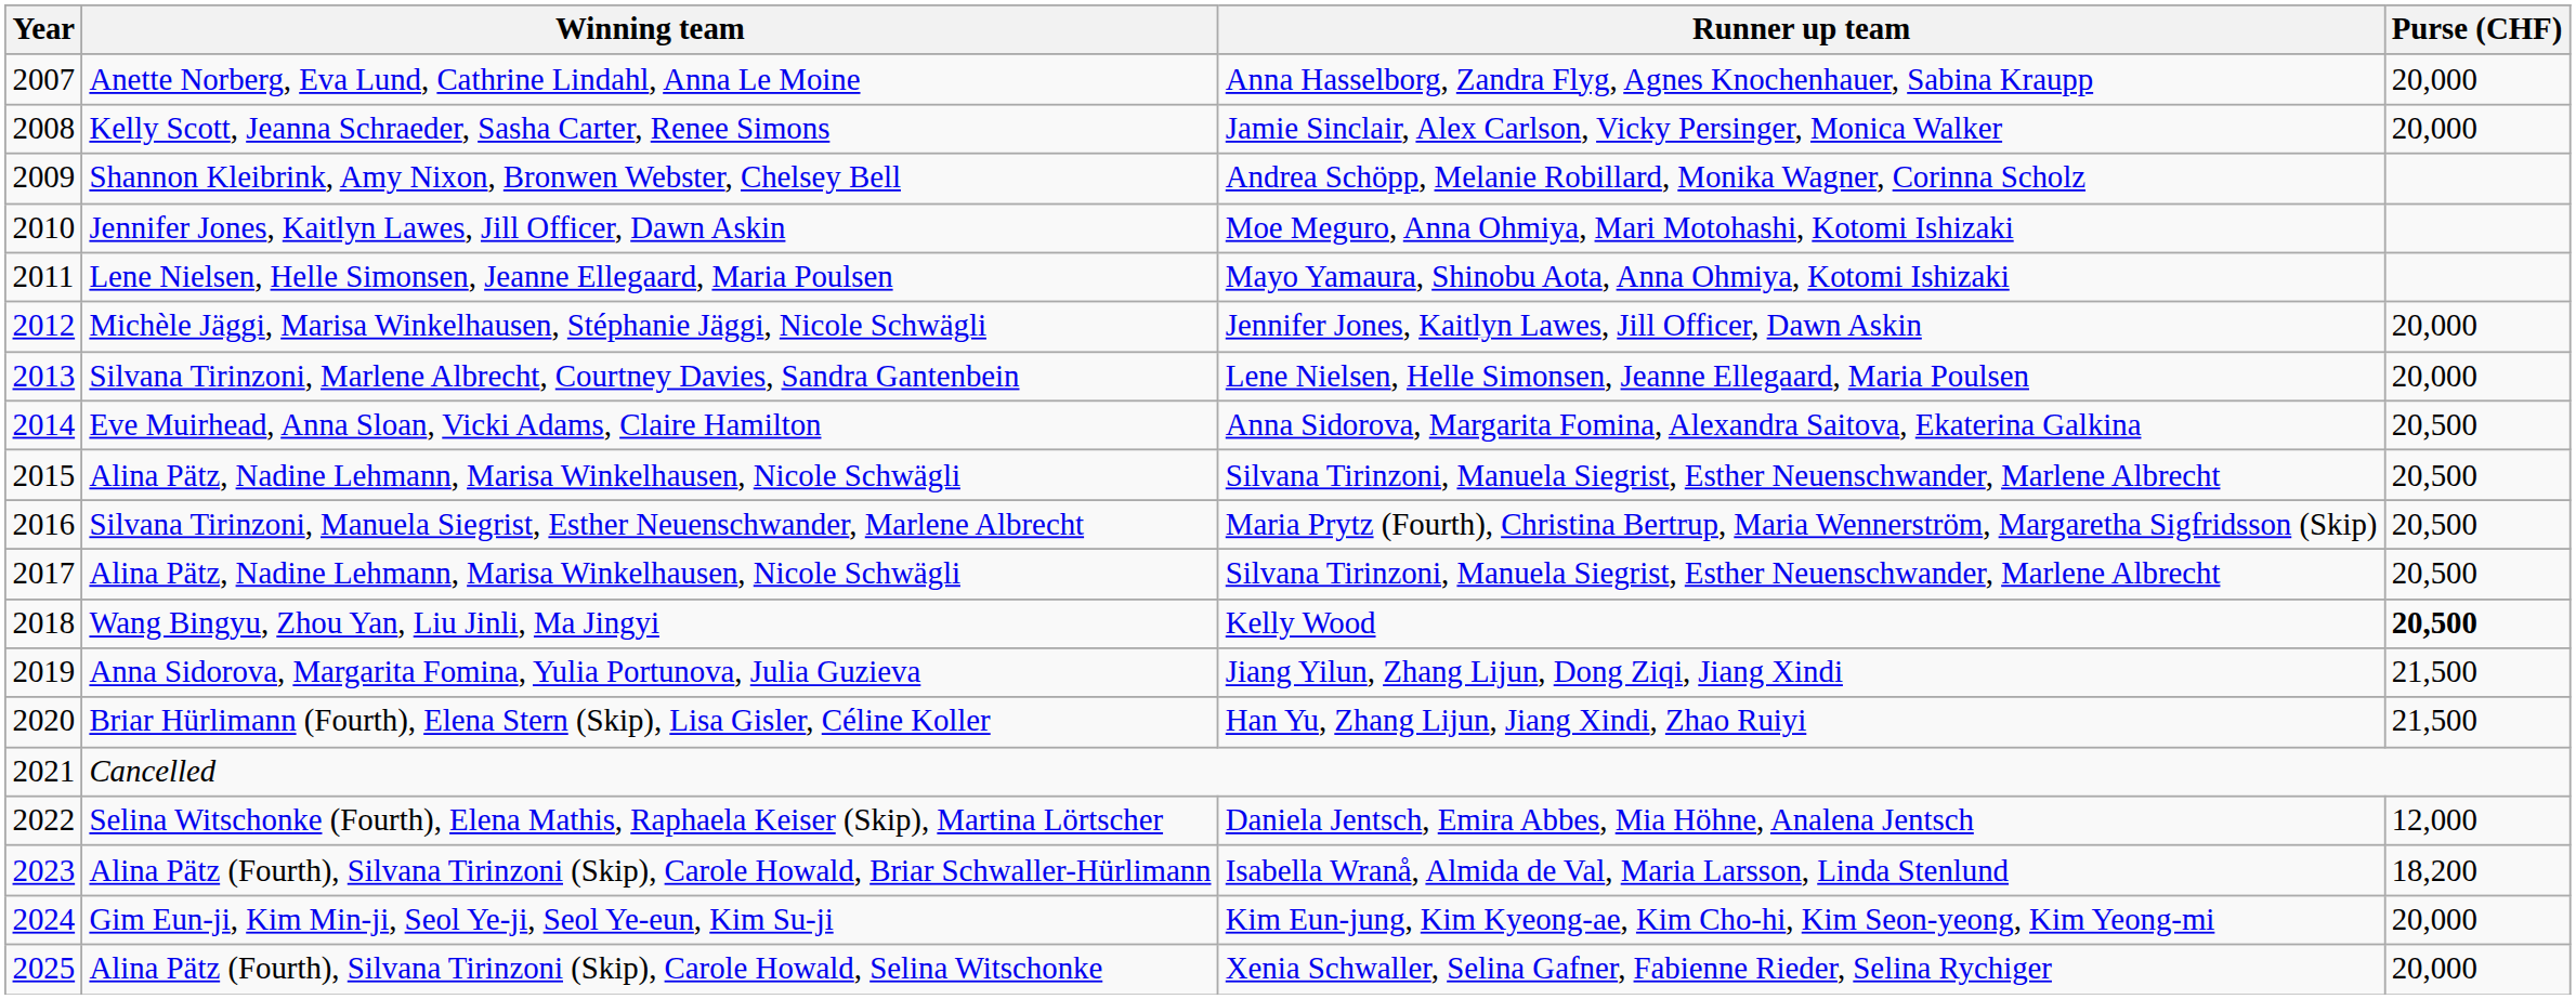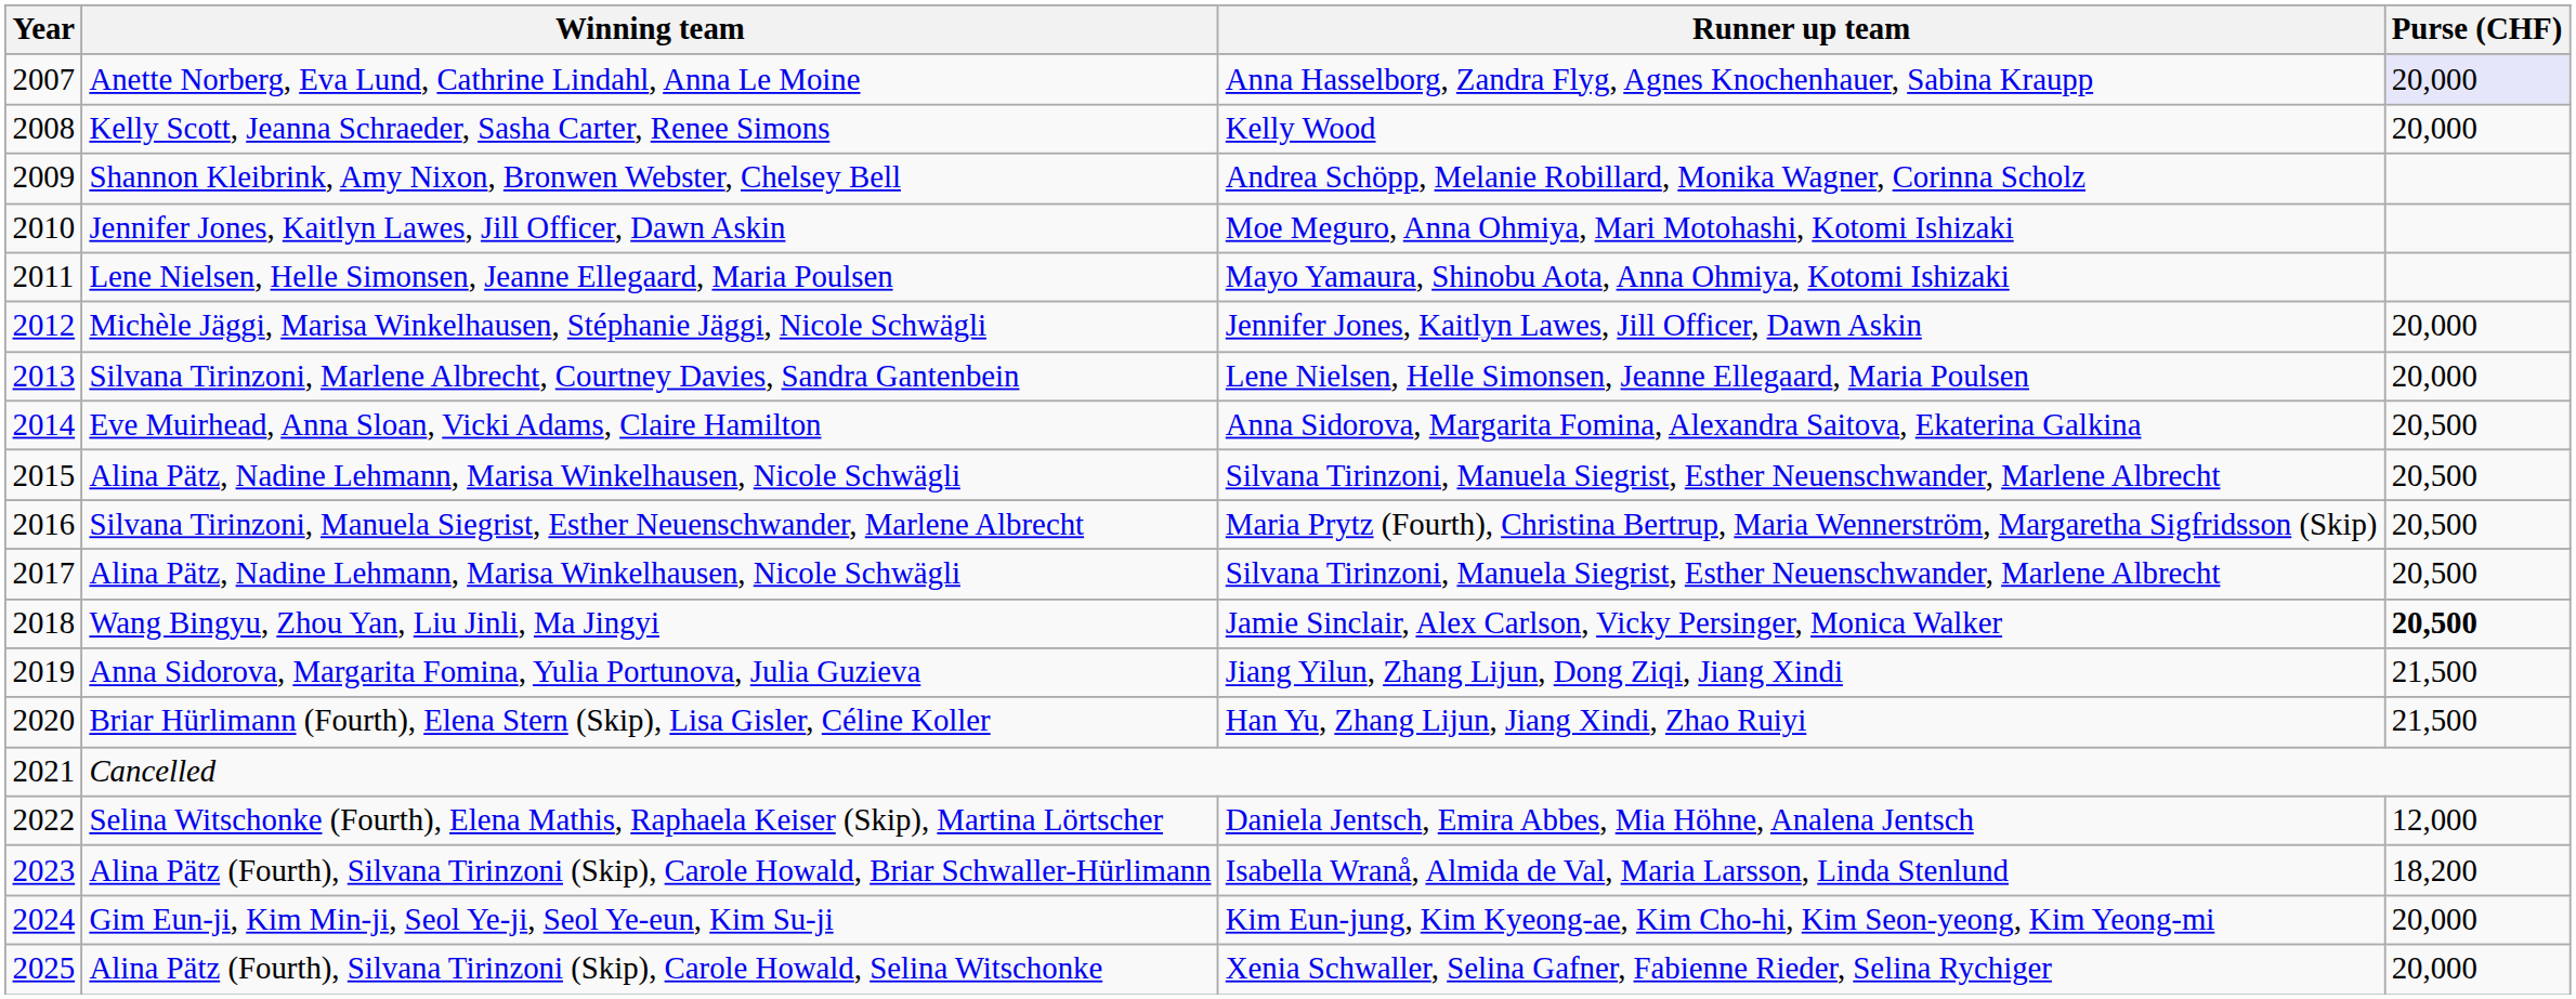 <table class="wikitable">
 <tr>
 <th scope="col">Year</th>
 <th scope="col">Winning team</th>
 <th scope="col">Runner up team</th>
 <th scope="col">Purse (CHF)</th>
 </tr>
 <tr>
 <td>2007</td>
 <td> <a href='#'>Anette Norberg</a>, <a href='#'>Eva Lund</a>, <a href='#'>Cathrine Lindahl</a>, <a href='#'>Anna Le Moine</a></td>
 <td> <a href='#'>Anna Hasselborg</a>, <a href='#'>Zandra Flyg</a>, <a href='#'>Agnes Knochenhauer</a>, <a href='#'>Sabina Kraupp</a></td>
-<td>20,000</td>
+<td style="background: lavender;">20,000</td>
 </tr>
 <tr>
 <td>2008</td>
 <td> <a href='#'>Kelly Scott</a>, <a href='#'>Jeanna Schraeder</a>, <a href='#'>Sasha Carter</a>, <a href='#'>Renee Simons</a></td>
-<td> <a href='#'>Jamie Sinclair</a>, <a href='#'>Alex Carlson</a>, <a href='#'>Vicky Persinger</a>, <a href='#'>Monica Walker</a></td>
+<td> <a href='#'>Kelly Wood</a></td>
 <td>20,000</td>
 </tr>
 <tr>
 <td>2009</td>
 <td> <a href='#'>Shannon Kleibrink</a>, <a href='#'>Amy Nixon</a>, <a href='#'>Bronwen Webster</a>, <a href='#'>Chelsey Bell</a></td>
 <td> <a href='#'>Andrea Schöpp</a>, <a href='#'>Melanie Robillard</a>, <a href='#'>Monika Wagner</a>, <a href='#'>Corinna Scholz</a></td>
 <td></td>
 </tr>
 <tr>
 <td>2010</td>
 <td> <a href='#'>Jennifer Jones</a>, <a href='#'>Kaitlyn Lawes</a>, <a href='#'>Jill Officer</a>, <a href='#'>Dawn Askin</a></td>
 <td> <a href='#'>Moe Meguro</a>, <a href='#'>Anna Ohmiya</a>, <a href='#'>Mari Motohashi</a>, <a href='#'>Kotomi Ishizaki</a></td>
 <td></td>
 </tr>
 <tr>
 <td>2011</td>
 <td> <a href='#'>Lene Nielsen</a>, <a href='#'>Helle Simonsen</a>, <a href='#'>Jeanne Ellegaard</a>, <a href='#'>Maria Poulsen</a></td>
 <td> <a href='#'>Mayo Yamaura</a>, <a href='#'>Shinobu Aota</a>, <a href='#'>Anna Ohmiya</a>, <a href='#'>Kotomi Ishizaki</a></td>
 <td></td>
 </tr>
 <tr>
 <td><a href='#'>2012</a></td>
 <td> <a href='#'>Michèle Jäggi</a>, <a href='#'>Marisa Winkelhausen</a>, <a href='#'>Stéphanie Jäggi</a>, <a href='#'>Nicole Schwägli</a></td>
 <td> <a href='#'>Jennifer Jones</a>, <a href='#'>Kaitlyn Lawes</a>, <a href='#'>Jill Officer</a>, <a href='#'>Dawn Askin</a></td>
 <td>20,000</td>
 </tr>
 <tr>
 <td><a href='#'>2013</a></td>
 <td> <a href='#'>Silvana Tirinzoni</a>, <a href='#'>Marlene Albrecht</a>, <a href='#'>Courtney Davies</a>, <a href='#'>Sandra Gantenbein</a></td>
 <td> <a href='#'>Lene Nielsen</a>, <a href='#'>Helle Simonsen</a>, <a href='#'>Jeanne Ellegaard</a>, <a href='#'>Maria Poulsen</a></td>
 <td>20,000</td>
 </tr>
 <tr>
 <td><a href='#'>2014</a></td>
 <td> <a href='#'>Eve Muirhead</a>, <a href='#'>Anna Sloan</a>, <a href='#'>Vicki Adams</a>, <a href='#'>Claire Hamilton</a></td>
 <td> <a href='#'>Anna Sidorova</a>, <a href='#'>Margarita Fomina</a>, <a href='#'>Alexandra Saitova</a>, <a href='#'>Ekaterina Galkina</a></td>
 <td>20,500</td>
 </tr>
 <tr>
 <td>2015</td>
 <td> <a href='#'>Alina Pätz</a>, <a href='#'>Nadine Lehmann</a>, <a href='#'>Marisa Winkelhausen</a>, <a href='#'>Nicole Schwägli</a></td>
 <td> <a href='#'>Silvana Tirinzoni</a>, <a href='#'>Manuela Siegrist</a>, <a href='#'>Esther Neuenschwander</a>, <a href='#'>Marlene Albrecht</a></td>
 <td>20,500</td>
 </tr>
 <tr>
 <td>2016</td>
 <td> <a href='#'>Silvana Tirinzoni</a>, <a href='#'>Manuela Siegrist</a>, <a href='#'>Esther Neuenschwander</a>, <a href='#'>Marlene Albrecht</a></td>
 <td> <a href='#'>Maria Prytz</a> (Fourth), <a href='#'>Christina Bertrup</a>, <a href='#'>Maria Wennerström</a>, <a href='#'>Margaretha Sigfridsson</a> (Skip)</td>
 <td>20,500</td>
 </tr>
 <tr>
 <td>2017</td>
 <td> <a href='#'>Alina Pätz</a>, <a href='#'>Nadine Lehmann</a>, <a href='#'>Marisa Winkelhausen</a>, <a href='#'>Nicole Schwägli</a></td>
 <td> <a href='#'>Silvana Tirinzoni</a>, <a href='#'>Manuela Siegrist</a>, <a href='#'>Esther Neuenschwander</a>, <a href='#'>Marlene Albrecht</a></td>
 <td>20,500</td>
 </tr>
 <tr>
 <td>2018</td>
 <td> <a href='#'>Wang Bingyu</a>, <a href='#'>Zhou Yan</a>, <a href='#'>Liu Jinli</a>, <a href='#'>Ma Jingyi</a></td>
-<td> <a href='#'>Kelly Wood</a></td>
+<td> <a href='#'>Jamie Sinclair</a>, <a href='#'>Alex Carlson</a>, <a href='#'>Vicky Persinger</a>, <a href='#'>Monica Walker</a></td>
 <td><strong>20,500</strong></td>
 </tr>
 <tr>
 <td>2019</td>
 <td> <a href='#'>Anna Sidorova</a>, <a href='#'>Margarita Fomina</a>, <a href='#'>Yulia Portunova</a>, <a href='#'>Julia Guzieva</a></td>
 <td> <a href='#'>Jiang Yilun</a>, <a href='#'>Zhang Lijun</a>, <a href='#'>Dong Ziqi</a>, <a href='#'>Jiang Xindi</a></td>
 <td>21,500</td>
 </tr>
 <tr>
 <td>2020</td>
 <td> <a href='#'>Briar Hürlimann</a> (Fourth), <a href='#'>Elena Stern</a> (Skip), <a href='#'>Lisa Gisler</a>, <a href='#'>Céline Koller</a></td>
 <td> <a href='#'>Han Yu</a>, <a href='#'>Zhang Lijun</a>, <a href='#'>Jiang Xindi</a>, <a href='#'>Zhao Ruiyi</a></td>
 <td>21,500</td>
 </tr>
 <tr>
 <td>2021</td>
 <td colspan="3"><em>Cancelled</em></td>
 </tr>
 <tr>
 <td>2022</td>
 <td> <a href='#'>Selina Witschonke</a> (Fourth), <a href='#'>Elena Mathis</a>, <a href='#'>Raphaela Keiser</a> (Skip), <a href='#'>Martina Lörtscher</a></td>
 <td> <a href='#'>Daniela Jentsch</a>, <a href='#'>Emira Abbes</a>, <a href='#'>Mia Höhne</a>, <a href='#'>Analena Jentsch</a></td>
 <td>12,000</td>
 </tr>
 <tr>
 <td><a href='#'>2023</a></td>
 <td> <a href='#'>Alina Pätz</a> (Fourth), <a href='#'>Silvana Tirinzoni</a> (Skip), <a href='#'>Carole Howald</a>, <a href='#'>Briar Schwaller-Hürlimann</a></td>
 <td> <a href='#'>Isabella Wranå</a>, <a href='#'>Almida de Val</a>, <a href='#'>Maria Larsson</a>, <a href='#'>Linda Stenlund</a></td>
 <td>18,200</td>
 </tr>
 <tr>
 <td><a href='#'>2024</a></td>
 <td> <a href='#'>Gim Eun-ji</a>, <a href='#'>Kim Min-ji</a>, <a href='#'>Seol Ye-ji</a>, <a href='#'>Seol Ye-eun</a>, <a href='#'>Kim Su-ji</a></td>
 <td> <a href='#'>Kim Eun-jung</a>, <a href='#'>Kim Kyeong-ae</a>, <a href='#'>Kim Cho-hi</a>, <a href='#'>Kim Seon-yeong</a>, <a href='#'>Kim Yeong-mi</a></td>
 <td>20,000</td>
 </tr>
 <tr>
 <td><a href='#'>2025</a></td>
 <td> <a href='#'>Alina Pätz</a> (Fourth), <a href='#'>Silvana Tirinzoni</a> (Skip), <a href='#'>Carole Howald</a>, <a href='#'>Selina Witschonke</a></td>
 <td> <a href='#'>Xenia Schwaller</a>, <a href='#'>Selina Gafner</a>, <a href='#'>Fabienne Rieder</a>, <a href='#'>Selina Rychiger</a></td>
 <td>20,000</td>
 </tr>
 </table>
